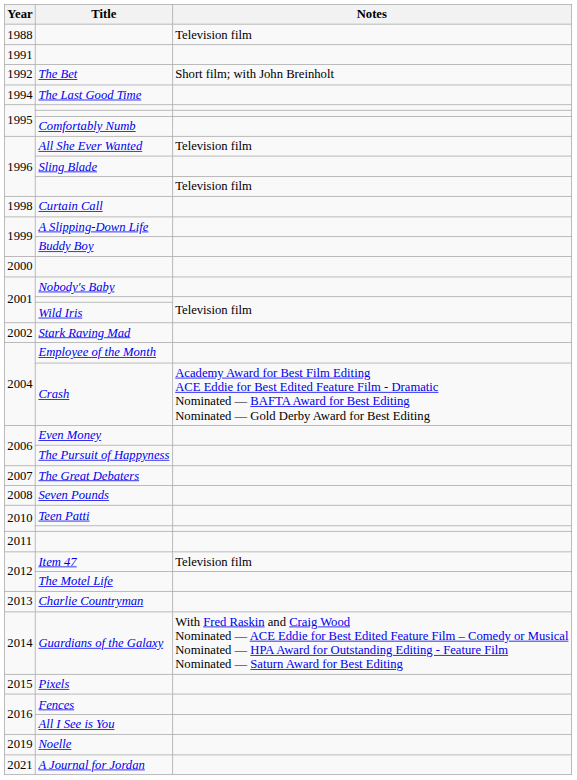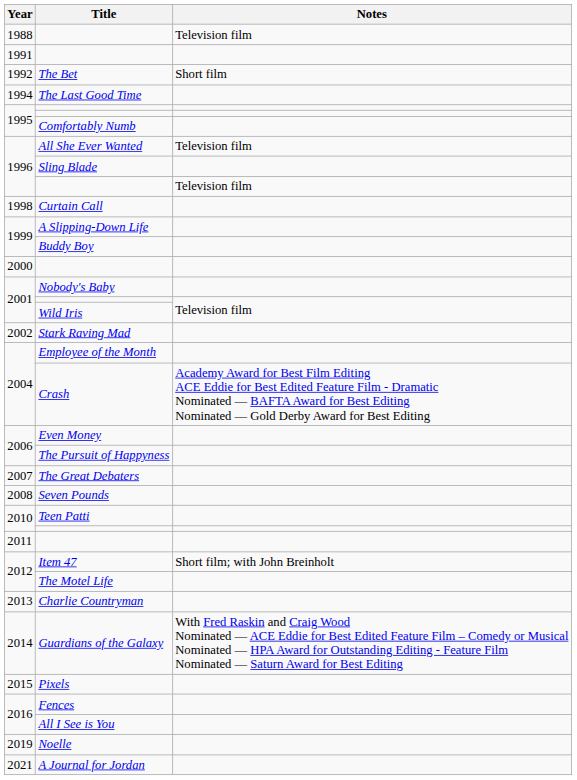 <table class="wikitable sortable">
 <tr>
 <th>Year</th>
 <th>Title</th>
 <th class="unsortable">Notes</th>
 </tr>
 <tr>
 <td>1988</td>
 <td><em></em></td>
 <td>Television film</td>
 </tr>
 <tr>
 <td>1991</td>
 <td><em></em></td>
 <td></td>
 </tr>
 <tr>
 <td>1992</td>
 <td><em><a href='#'>The Bet</a></em></td>
-<td>Short film; with John Breinholt</td>
+<td>Short film</td>
 </tr>
 <tr>
 <td>1994</td>
 <td><em><a href='#'>The Last Good Time</a></em></td>
 <td></td>
 </tr>
 <tr>
 <td rowspan=3>1995</td>
 <td><em></em></td>
 <td></td>
 </tr>
 <tr>
 <td><em></em></td>
 <td></td>
 </tr>
 <tr>
 <td><em><a href='#'>Comfortably Numb</a></em></td>
 <td></td>
 </tr>
 <tr>
 <td rowspan=3>1996</td>
 <td><em><a href='#'>All She Ever Wanted</a></em></td>
 <td>Television film</td>
 </tr>
 <tr>
 <td><em><a href='#'>Sling Blade</a></em></td>
 <td></td>
 </tr>
 <tr>
 <td><em></em></td>
 <td>Television film</td>
 </tr>
 <tr>
 <td>1998</td>
 <td><em><a href='#'>Curtain Call</a></em></td>
 <td></td>
 </tr>
 <tr>
 <td rowspan=2>1999</td>
 <td><em><a href='#'>A Slipping-Down Life</a></em></td>
 <td></td>
 </tr>
 <tr>
 <td><em><a href='#'>Buddy Boy</a></em></td>
 <td></td>
 </tr>
 <tr>
 <td>2000</td>
 <td><em></em></td>
 <td></td>
 </tr>
 <tr>
 <td rowspan=3>2001</td>
 <td><em><a href='#'>Nobody's Baby</a></em></td>
 <td></td>
 </tr>
 <tr>
 <td><em></em></td>
 <td rowspan=2>Television film</td>
 </tr>
 <tr>
 <td><em><a href='#'>Wild Iris</a></em></td>
 </tr>
 <tr>
 <td>2002</td>
 <td><em><a href='#'>Stark Raving Mad</a></em></td>
 <td></td>
 </tr>
 <tr>
 <td rowspan=2>2004</td>
 <td><em><a href='#'>Employee of the Month</a></em></td>
 <td></td>
 </tr>
 <tr>
 <td><em><a href='#'>Crash</a></em></td>
 <td><a href='#'>Academy Award for Best Film Editing</a><br><a href='#'>ACE Eddie for Best Edited Feature Film - Dramatic</a><br>Nominated — <a href='#'>BAFTA Award for Best Editing</a><br>Nominated — Gold Derby Award for Best Editing</td>
 </tr>
 <tr>
 <td rowspan=2>2006</td>
 <td><em><a href='#'>Even Money</a></em></td>
 <td></td>
 </tr>
 <tr>
 <td><em><a href='#'>The Pursuit of Happyness</a></em></td>
 <td></td>
 </tr>
 <tr>
 <td>2007</td>
 <td><em><a href='#'>The Great Debaters</a></em></td>
 <td></td>
 </tr>
 <tr>
 <td>2008</td>
 <td><em><a href='#'>Seven Pounds</a></em></td>
 <td></td>
 </tr>
 <tr>
 <td rowspan=2>2010</td>
 <td><em><a href='#'>Teen Patti</a></em></td>
 <td></td>
 </tr>
 <tr>
 <td><em></em></td>
 <td></td>
 </tr>
 <tr>
 <td>2011</td>
 <td><em></em></td>
 <td></td>
 </tr>
 <tr>
 <td rowspan=2>2012</td>
 <td><em><a href='#'>Item 47</a></em></td>
-<td>Television film</td>
+<td>Short film; with John Breinholt</td>
 </tr>
 <tr>
 <td><em><a href='#'>The Motel Life</a></em></td>
 <td></td>
 </tr>
 <tr>
 <td>2013</td>
 <td><em><a href='#'>Charlie Countryman</a></em></td>
 <td></td>
 </tr>
 <tr>
 <td>2014</td>
 <td><em><a href='#'>Guardians of the Galaxy</a></em></td>
 <td>With <a href='#'>Fred Raskin</a> and <a href='#'>Craig Wood</a><br>Nominated — <a href='#'>ACE Eddie for Best Edited Feature Film – Comedy or Musical</a><br>Nominated — <a href='#'>HPA Award for Outstanding Editing - Feature Film</a><br>Nominated — <a href='#'>Saturn Award for Best Editing</a></td>
 </tr>
 <tr>
 <td>2015</td>
 <td><em><a href='#'>Pixels</a></em></td>
 <td></td>
 </tr>
 <tr>
 <td rowspan=2>2016</td>
 <td><em><a href='#'>Fences</a></em></td>
 <td></td>
 </tr>
 <tr>
 <td><em><a href='#'>All I See is You</a></em></td>
 <td></td>
 </tr>
 <tr>
 <td>2019</td>
 <td><em><a href='#'>Noelle</a></em></td>
 <td></td>
 </tr>
 <tr>
 <td>2021</td>
 <td><em><a href='#'>A Journal for Jordan</a></em></td>
 <td></td>
 </tr>
 </table>
